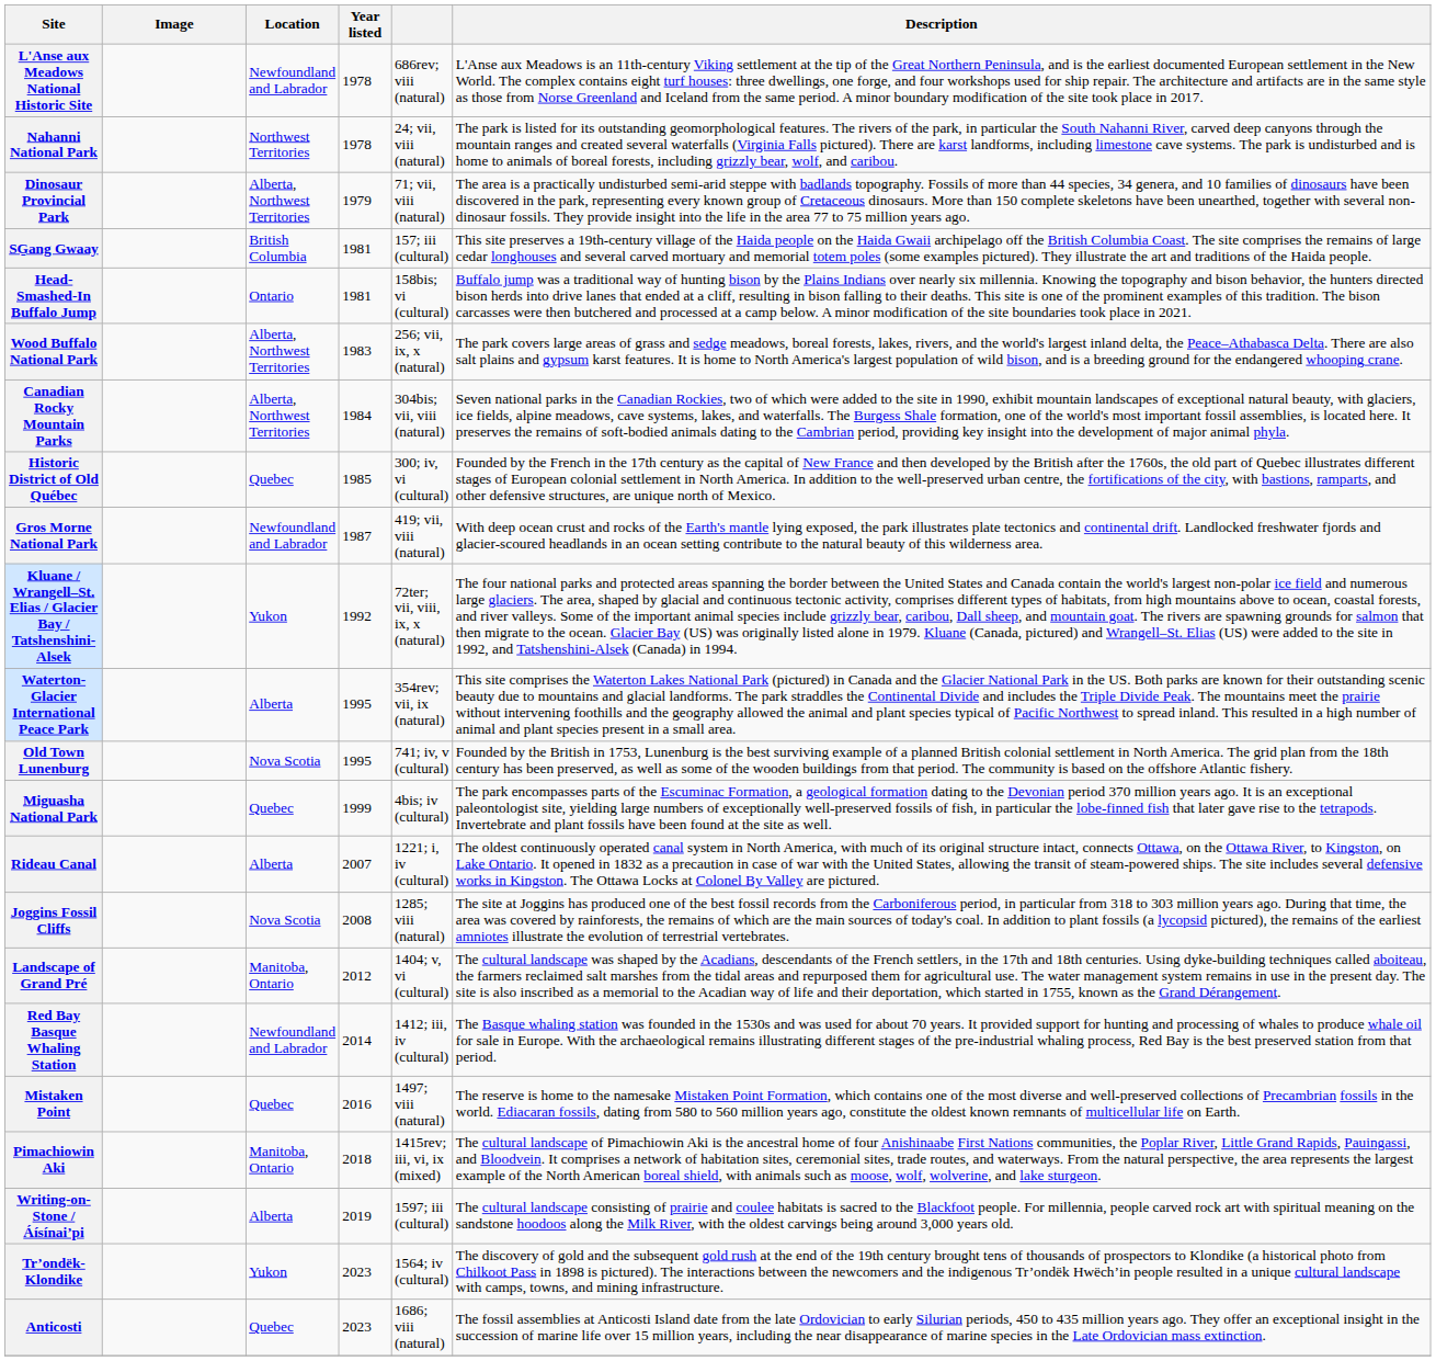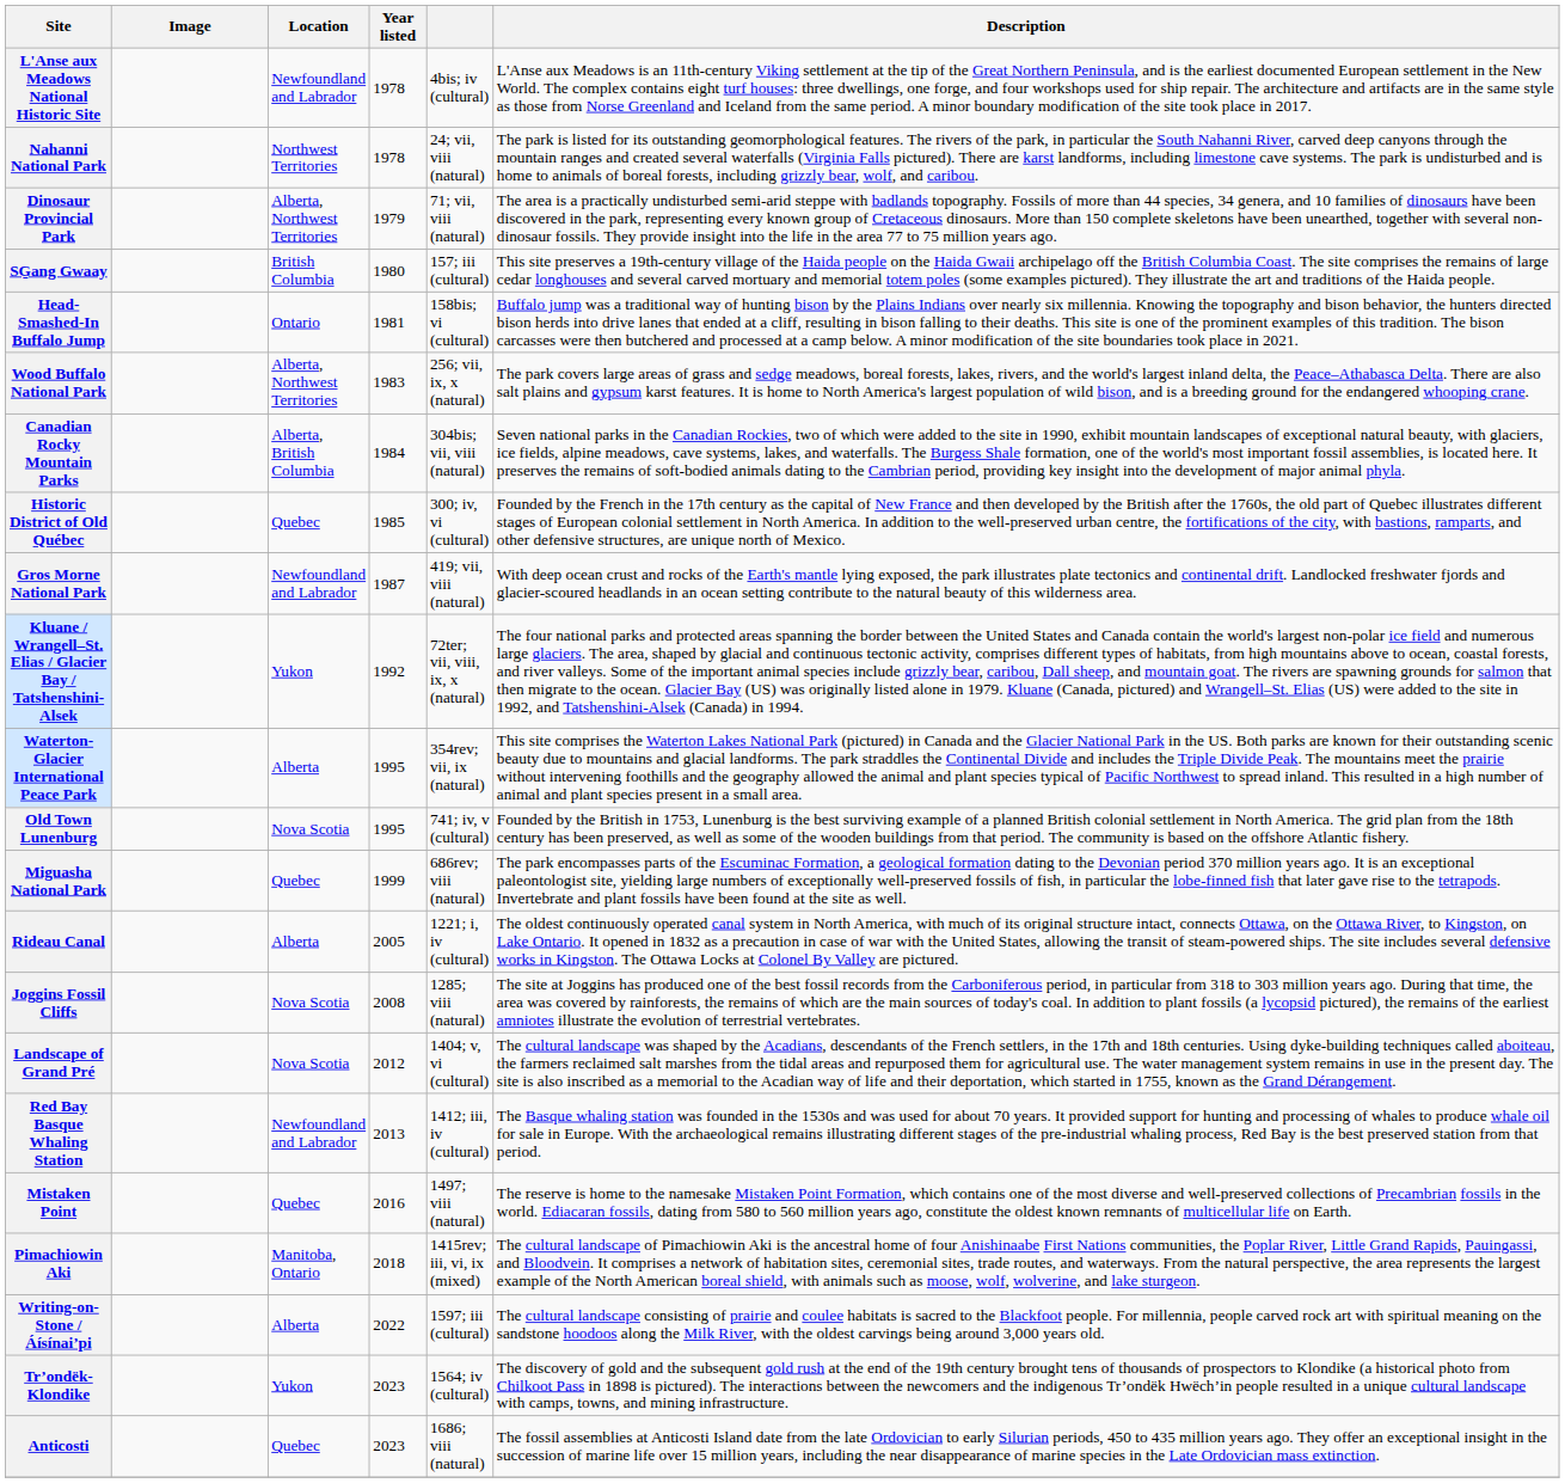 <table class="wikitable sortable sticky-header" style=text-align:left;">
 <tr>
 <th style="width:100px;" scope="col">Site</th>
 <th class="unsortable"  style="width:150px;" scope="col">Image</th>
 <th style="width:80px;" scope="col">Location</th>
 <th style="width:50px;" scope="col">Year listed</th>
 <th style="width:60px;" scope="col" data-sort-type="number"></th>
 <th scope="col" class="unsortable">Description</th>
 </tr>
 <tr>
 <th scope="row"><a href='#'>L'Anse aux Meadows National Historic Site</a></th>
 <td></td>
 <td><a href='#'>Newfoundland and Labrador</a></td>
 <td>1978</td>
-<td>686rev; viii (natural)</td>
+<td>4bis; iv (cultural)</td>
 <td>L'Anse aux Meadows is an 11th-century <a href='#'>Viking</a> settlement at the tip of the <a href='#'>Great Northern Peninsula</a>, and is the earliest documented European settlement in the New World. The complex contains eight <a href='#'>turf houses</a>: three dwellings, one forge, and four workshops used for ship repair. The architecture and artifacts are in the same style as those from <a href='#'>Norse Greenland</a> and Iceland from the same period. A minor boundary modification of the site took place in 2017.</td>
 </tr>
 <tr>
 <th scope="row"><a href='#'>Nahanni National Park</a></th>
 <td></td>
 <td><a href='#'>Northwest Territories</a></td>
 <td>1978</td>
 <td>24; vii, viii (natural)</td>
 <td>The park is listed for its outstanding geomorphological features. The rivers of the park, in particular the <a href='#'>South Nahanni River</a>, carved deep canyons through the mountain ranges and created several waterfalls (<a href='#'>Virginia Falls</a> pictured). There are <a href='#'>karst</a> landforms, including <a href='#'>limestone</a> cave systems. The park is undisturbed and is home to animals of boreal forests, including <a href='#'>grizzly bear</a>, <a href='#'>wolf</a>, and <a href='#'>caribou</a>.</td>
 </tr>
 <tr>
 <th scope="row"><a href='#'>Dinosaur Provincial Park</a></th>
 <td></td>
 <td><a href='#'>Alberta</a>, <a href='#'>Northwest Territories</a></td>
 <td>1979</td>
 <td>71; vii, viii (natural)</td>
 <td>The area is a practically undisturbed semi-arid steppe with <a href='#'>badlands</a> topography. Fossils of more than 44 species, 34 genera, and 10 families of <a href='#'>dinosaurs</a> have been discovered in the park, representing every known group of <a href='#'>Cretaceous</a> dinosaurs. More than 150 complete skeletons have been unearthed, together with several non-dinosaur fossils. They provide insight into the life in the area 77 to 75 million years ago.</td>
 </tr>
 <tr>
 <th scope="row"><a href='#'>SG̱ang Gwaay</a></th>
 <td></td>
 <td><a href='#'>British Columbia</a></td>
-<td>1981</td>
+<td>1980</td>
 <td>157; iii (cultural)</td>
 <td>This site preserves a 19th-century village of the <a href='#'>Haida people</a> on the <a href='#'>Haida Gwaii</a> archipelago off the <a href='#'>British Columbia Coast</a>. The site comprises the remains of large cedar <a href='#'>longhouses</a> and several carved mortuary and memorial <a href='#'>totem poles</a> (some examples pictured). They illustrate the art and traditions of the Haida people.</td>
 </tr>
 <tr>
 <th scope="row"><a href='#'>Head-Smashed-In Buffalo Jump</a></th>
 <td></td>
 <td><a href='#'>Ontario</a></td>
 <td>1981</td>
 <td>158bis; vi (cultural)</td>
 <td><a href='#'>Buffalo jump</a> was a traditional way of hunting <a href='#'>bison</a> by the <a href='#'>Plains Indians</a> over nearly six millennia. Knowing the topography and bison behavior, the hunters directed bison herds into drive lanes that ended at a cliff, resulting in bison falling to their deaths. This site is one of the prominent examples of this tradition. The bison carcasses were then butchered and processed at a camp below. A minor modification of the site boundaries took place in 2021.</td>
 </tr>
 <tr>
 <th scope="row"><a href='#'>Wood Buffalo National Park</a></th>
 <td></td>
 <td><a href='#'>Alberta</a>, <a href='#'>Northwest Territories</a></td>
 <td>1983</td>
 <td>256; vii, ix, x (natural)</td>
 <td>The park covers large areas of grass and <a href='#'>sedge</a> meadows, boreal forests, lakes, rivers, and the world's largest inland delta, the <a href='#'>Peace–Athabasca Delta</a>. There are also salt plains and <a href='#'>gypsum</a> karst features. It is home to North America's largest population of wild <a href='#'>bison</a>, and is a breeding ground for the endangered <a href='#'>whooping crane</a>.</td>
 </tr>
 <tr>
 <th scope="row"><a href='#'>Canadian Rocky Mountain Parks</a></th>
 <td></td>
-<td><a href='#'>Alberta</a>, <a href='#'>Northwest Territories</a></td>
+<td><a href='#'>Alberta</a>, <a href='#'>British Columbia</a></td>
 <td>1984</td>
 <td>304bis; vii, viii (natural)</td>
 <td>Seven national parks in the <a href='#'>Canadian Rockies</a>, two of which were added to the site in 1990, exhibit mountain landscapes of exceptional natural beauty, with glaciers, ice fields, alpine meadows, cave systems, lakes, and waterfalls. The <a href='#'>Burgess Shale</a> formation, one of the world's most important fossil assemblies, is located here. It preserves the remains of soft-bodied animals dating to the <a href='#'>Cambrian</a> period, providing key insight into the development of major animal <a href='#'>phyla</a>.</td>
 </tr>
 <tr>
 <th scope="row"><a href='#'>Historic District of Old Québec</a></th>
 <td></td>
 <td><a href='#'>Quebec</a></td>
 <td>1985</td>
 <td>300; iv, vi (cultural)</td>
 <td>Founded by the French in the 17th century as the capital of <a href='#'>New France</a> and then developed by the British after the 1760s, the old part of Quebec illustrates different stages of European colonial settlement in North America. In addition to the well-preserved urban centre, the <a href='#'>fortifications of the city</a>, with <a href='#'>bastions</a>, <a href='#'>ramparts</a>, and other defensive structures, are unique north of Mexico.</td>
 </tr>
 <tr>
 <th scope="row"><a href='#'>Gros Morne National Park</a></th>
 <td></td>
 <td><a href='#'>Newfoundland and Labrador</a></td>
 <td>1987</td>
 <td>419; vii, viii (natural)</td>
 <td>With deep ocean crust and rocks of the <a href='#'>Earth's mantle</a> lying exposed, the park illustrates plate tectonics and <a href='#'>continental drift</a>. Landlocked freshwater fjords and glacier-scoured headlands in an ocean setting contribute to the natural beauty of this wilderness area.</td>
 </tr>
 <tr>
 <th scope="row" style="background:#D0E7FF;"><a href='#'>Kluane / Wrangell–St. Elias / Glacier Bay / Tatshenshini-Alsek</a></th>
 <td></td>
 <td><a href='#'>Yukon</a></td>
 <td>1992</td>
 <td>72ter; vii, viii, ix, x (natural)</td>
 <td>The four national parks and protected areas spanning the border between the United States and Canada contain the world's largest non-polar <a href='#'>ice field</a> and numerous large <a href='#'>glaciers</a>. The area, shaped by glacial and continuous tectonic activity, comprises different types of habitats, from high mountains above  to ocean, coastal forests, and river valleys. Some of the important animal species include <a href='#'>grizzly bear</a>, <a href='#'>caribou</a>, <a href='#'>Dall sheep</a>, and <a href='#'>mountain goat</a>. The rivers are spawning grounds for <a href='#'>salmon</a> that then migrate to the ocean. <a href='#'>Glacier Bay</a> (US) was originally listed alone in 1979. <a href='#'>Kluane</a> (Canada, pictured) and <a href='#'>Wrangell–St. Elias</a> (US) were added to the site in 1992, and <a href='#'>Tatshenshini-Alsek</a> (Canada) in 1994.</td>
 </tr>
 <tr>
 <th scope="row" style="background:#D0E7FF;"><a href='#'>Waterton-Glacier International Peace Park</a></th>
 <td></td>
 <td><a href='#'>Alberta</a></td>
 <td>1995</td>
 <td>354rev; vii, ix (natural)</td>
 <td>This site comprises the <a href='#'>Waterton Lakes National Park</a> (pictured) in Canada and the <a href='#'>Glacier National Park</a> in the US. Both parks are known for their outstanding scenic beauty due to mountains and glacial landforms. The park straddles the <a href='#'>Continental Divide</a> and includes the <a href='#'>Triple Divide Peak</a>. The mountains meet the <a href='#'>prairie</a> without intervening foothills and the geography allowed the animal and plant species typical of <a href='#'>Pacific Northwest</a> to spread inland. This resulted in a high number of animal and plant species present in a small area.</td>
 </tr>
 <tr>
 <th scope="row"><a href='#'>Old Town Lunenburg</a></th>
 <td></td>
 <td><a href='#'>Nova Scotia</a></td>
 <td>1995</td>
 <td>741; iv, v (cultural)</td>
 <td>Founded by the British in 1753, Lunenburg is the best surviving example of a planned British colonial settlement in North America. The grid plan from the 18th century has been preserved, as well as some of the wooden buildings from that period. The community is based on the offshore Atlantic fishery.</td>
 </tr>
 <tr>
 <th scope="row"><a href='#'>Miguasha National Park</a></th>
 <td></td>
 <td><a href='#'>Quebec</a></td>
 <td>1999</td>
-<td>4bis; iv (cultural)</td>
+<td>686rev; viii (natural)</td>
 <td>The park encompasses parts of the <a href='#'>Escuminac Formation</a>, a <a href='#'>geological formation</a> dating to the <a href='#'>Devonian</a> period 370 million years ago. It is an exceptional paleontologist site, yielding large numbers of exceptionally well-preserved fossils of fish, in particular the  <a href='#'>lobe-finned fish</a> that later gave rise to the <a href='#'>tetrapods</a>. Invertebrate and plant fossils have been found at the site as well.</td>
 </tr>
 <tr>
 <th scope="row"><a href='#'>Rideau Canal</a></th>
 <td></td>
 <td><a href='#'>Alberta</a></td>
-<td>2007</td>
+<td>2005</td>
 <td>1221; i, iv (cultural)</td>
 <td>The oldest continuously operated <a href='#'>canal</a> system in North America, with much of its original structure intact, connects <a href='#'>Ottawa</a>, on the <a href='#'>Ottawa River</a>, to <a href='#'>Kingston</a>, on <a href='#'>Lake Ontario</a>. It opened in 1832 as a precaution in case of war with the United States, allowing the transit of steam-powered ships. The site includes several <a href='#'>defensive works in Kingston</a>. The Ottawa Locks at <a href='#'>Colonel By Valley</a> are pictured.</td>
 </tr>
 <tr>
 <th scope="row"><a href='#'>Joggins Fossil Cliffs</a></th>
 <td></td>
 <td><a href='#'>Nova Scotia</a></td>
 <td>2008</td>
 <td>1285; viii (natural)</td>
 <td>The site at Joggins has produced one of the best fossil records from the <a href='#'>Carboniferous</a> period, in particular from 318 to 303 million years ago. During that time, the area was covered by rainforests, the remains of which are the main sources of today's coal. In addition to plant fossils (a <a href='#'>lycopsid</a> pictured), the remains of the earliest <a href='#'>amniotes</a> illustrate the evolution of terrestrial vertebrates.</td>
 </tr>
 <tr>
 <th scope="row"><a href='#'>Landscape of Grand Pré</a></th>
 <td></td>
-<td><a href='#'>Manitoba</a>, <a href='#'>Ontario</a></td>
+<td><a href='#'>Nova Scotia</a></td>
 <td>2012</td>
 <td>1404; v, vi (cultural)</td>
 <td>The <a href='#'>cultural landscape</a> was shaped by the <a href='#'>Acadians</a>, descendants of the French settlers, in the 17th and 18th centuries. Using dyke-building techniques called <a href='#'>aboiteau</a>, the farmers reclaimed salt marshes from the tidal areas and repurposed them for agricultural use. The water management system remains in use in the present day. The site is also inscribed as a memorial to the Acadian way of life and their deportation, which started in 1755, known as the <a href='#'>Grand Dérangement</a>.</td>
 </tr>
 <tr>
 <th scope="row"><a href='#'>Red Bay Basque Whaling Station</a></th>
 <td></td>
 <td><a href='#'>Newfoundland and Labrador</a></td>
-<td>2014</td>
+<td>2013</td>
 <td>1412; iii, iv (cultural)</td>
 <td>The <a href='#'>Basque whaling station</a> was founded in the 1530s and was used for about 70 years. It provided support for hunting and processing of whales to produce <a href='#'>whale oil</a> for sale in Europe. With the archaeological remains illustrating different stages of the pre-industrial whaling process, Red Bay is the best preserved station from that period.</td>
 </tr>
 <tr>
 <th scope="row"><a href='#'>Mistaken Point</a></th>
 <td></td>
 <td><a href='#'>Quebec</a></td>
 <td>2016</td>
 <td>1497; viii (natural)</td>
 <td>The reserve is home to the namesake <a href='#'>Mistaken Point Formation</a>, which contains one of the most diverse and well-preserved collections of <a href='#'>Precambrian</a> <a href='#'>fossils</a> in the world. <a href='#'>Ediacaran fossils</a>, dating from 580 to 560 million years ago, constitute the oldest known remnants of <a href='#'>multicellular life</a> on Earth.</td>
 </tr>
 <tr>
 <th scope="row"><a href='#'>Pimachiowin Aki</a></th>
 <td></td>
 <td><a href='#'>Manitoba</a>, <a href='#'>Ontario</a></td>
 <td>2018</td>
 <td>1415rev; iii, vi, ix (mixed)</td>
 <td>The <a href='#'>cultural landscape</a> of Pimachiowin Aki is the ancestral home of four <a href='#'>Anishinaabe</a> <a href='#'>First Nations</a> communities, the <a href='#'>Poplar River</a>, <a href='#'>Little Grand Rapids</a>, <a href='#'>Pauingassi</a>, and <a href='#'>Bloodvein</a>. It comprises a network of habitation sites, ceremonial sites, trade routes, and waterways. From the natural perspective, the area represents the largest example of the North American <a href='#'>boreal shield</a>, with animals such as <a href='#'>moose</a>, <a href='#'>wolf</a>, <a href='#'>wolverine</a>, and <a href='#'>lake sturgeon</a>.</td>
 </tr>
 <tr>
 <th scope="row"><a href='#'>Writing-on-Stone / Áísínai’pi</a></th>
 <td></td>
 <td><a href='#'>Alberta</a></td>
-<td>2019</td>
+<td>2022</td>
 <td>1597; iii (cultural)</td>
 <td>The <a href='#'>cultural landscape</a> consisting of <a href='#'>prairie</a> and <a href='#'>coulee</a> habitats is sacred to the <a href='#'>Blackfoot</a> people. For millennia, people carved rock art with spiritual meaning on the sandstone <a href='#'>hoodoos</a> along the <a href='#'>Milk River</a>, with the oldest carvings being around 3,000 years old.</td>
 </tr>
 <tr>
 <th scope="row"><a href='#'>Tr’ondëk-Klondike</a></th>
 <td></td>
 <td><a href='#'>Yukon</a></td>
 <td>2023</td>
 <td>1564; iv (cultural)</td>
 <td>The discovery of gold and the subsequent <a href='#'>gold rush</a> at the end of the 19th century brought tens of thousands of prospectors to Klondike (a historical photo from <a href='#'>Chilkoot Pass</a> in 1898 is pictured). The interactions between the newcomers and the indigenous Tr’ondëk Hwëch’in people resulted in a unique <a href='#'>cultural landscape</a> with camps, towns, and mining infrastructure.</td>
 </tr>
 <tr>
 <th scope="row"><a href='#'>Anticosti</a></th>
 <td></td>
 <td><a href='#'>Quebec</a></td>
 <td>2023</td>
 <td>1686; viii (natural)</td>
 <td>The fossil assemblies at Anticosti Island date from the late <a href='#'>Ordovician</a> to early <a href='#'>Silurian</a> periods, 450 to 435 million years ago. They offer an exceptional insight in the succession of marine life over 15 million years, including the near disappearance of marine species in the <a href='#'>Late Ordovician mass extinction</a>.</td>
 </tr>
 <tr>
 </tr>
 </table>
